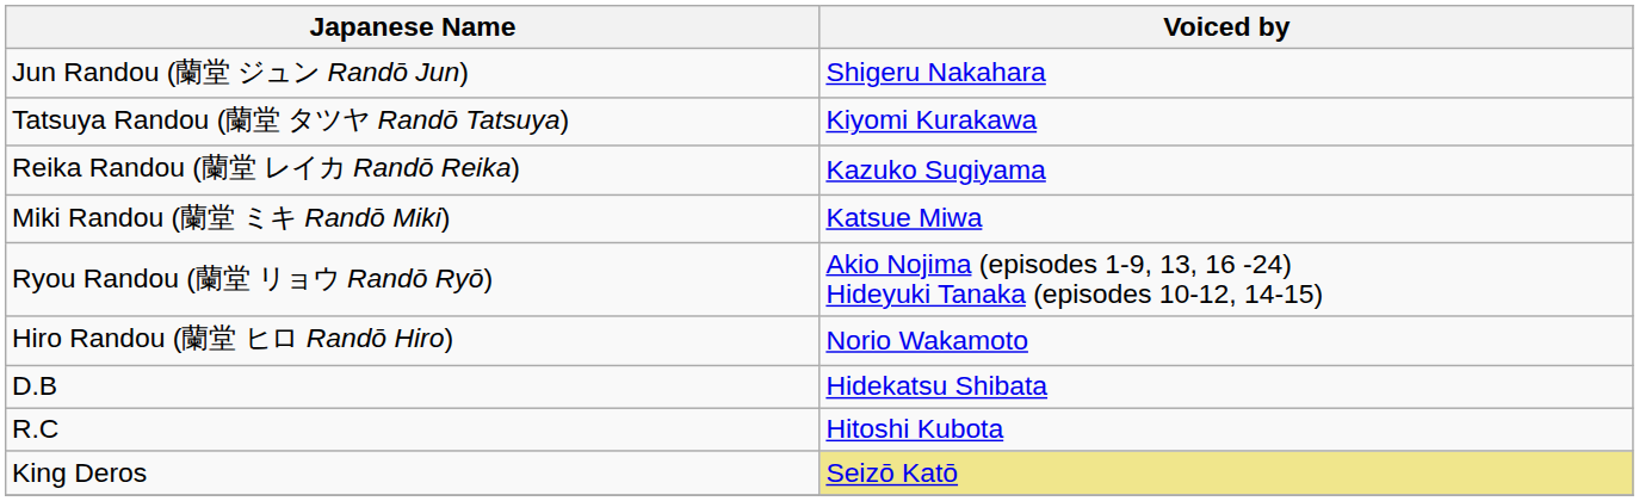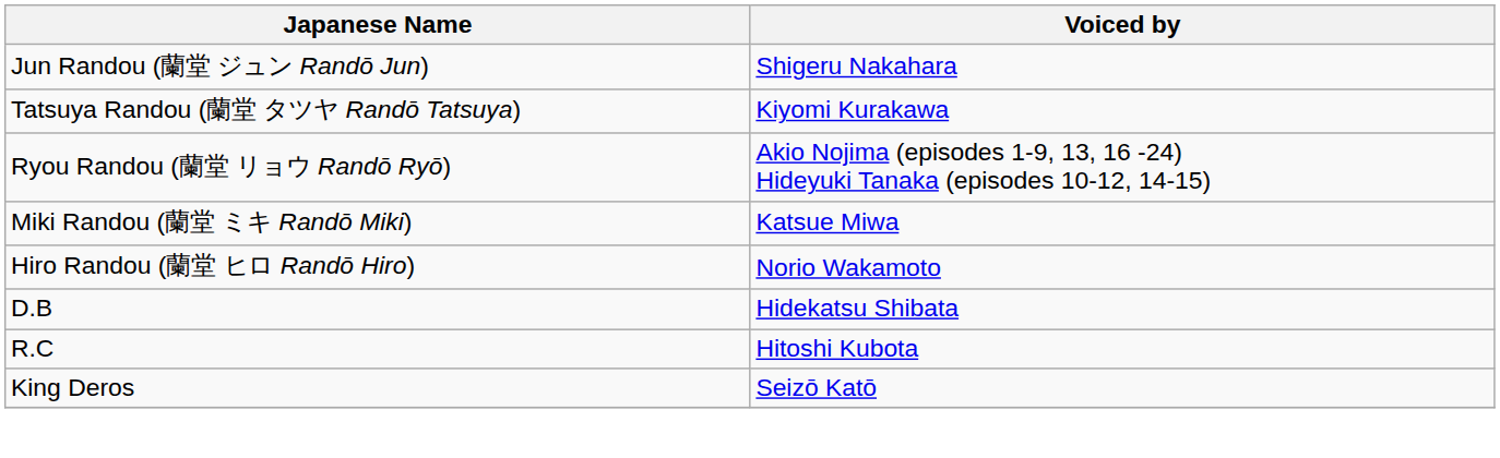 <table class="wikitable">
 <tr>
 <th width=35%>Japanese Name</th>
 <th width=35%>Voiced by</th>
 </tr>
 <tr>
 <td>Jun Randou (蘭堂 ジュン <em>Randō Jun</em>)</td>
 <td><a href='#'>Shigeru Nakahara</a></td>
 </tr>
 <tr>
 <td>Tatsuya Randou (蘭堂 タツヤ <em>Randō Tatsuya</em>)</td>
 <td><a href='#'>Kiyomi Kurakawa</a></td>
 </tr>
 <tr>
-<td>Reika Randou (蘭堂 レイカ <em>Randō Reika</em>)</td>
-<td><a href='#'>Kazuko Sugiyama</a></td>
+<td>Ryou Randou (蘭堂 リョウ <em>Randō Ryō</em>)</td>
+<td><a href='#'>Akio Nojima</a> (episodes 1-9, 13, 16 -24) <br> <a href='#'>Hideyuki Tanaka</a> (episodes 10-12, 14-15)</td>
 </tr>
 <tr>
 <td>Miki Randou (蘭堂 ミキ <em>Randō Miki</em>)</td>
 <td><a href='#'>Katsue Miwa</a></td>
-</tr>
-<tr>
-<td>Ryou Randou (蘭堂 リョウ <em>Randō Ryō</em>)</td>
-<td><a href='#'>Akio Nojima</a> (episodes 1-9, 13, 16 -24) <br> <a href='#'>Hideyuki Tanaka</a> (episodes 10-12, 14-15)</td>
 </tr>
 <tr>
 <td>Hiro Randou (蘭堂 ヒロ <em>Randō Hiro</em>)</td>
 <td><a href='#'>Norio Wakamoto</a></td>
 </tr>
 <tr>
 <td>D.B</td>
 <td><a href='#'>Hidekatsu Shibata</a></td>
 </tr>
 <tr>
 <td>R.C</td>
 <td><a href='#'>Hitoshi Kubota</a></td>
 </tr>
 <tr>
 <td>King Deros</td>
-<td style="background: khaki;"><a href='#'>Seizō Katō</a></td>
+<td><a href='#'>Seizō Katō</a></td>
 </tr>
 <tr>
 </tr>
 </table>
